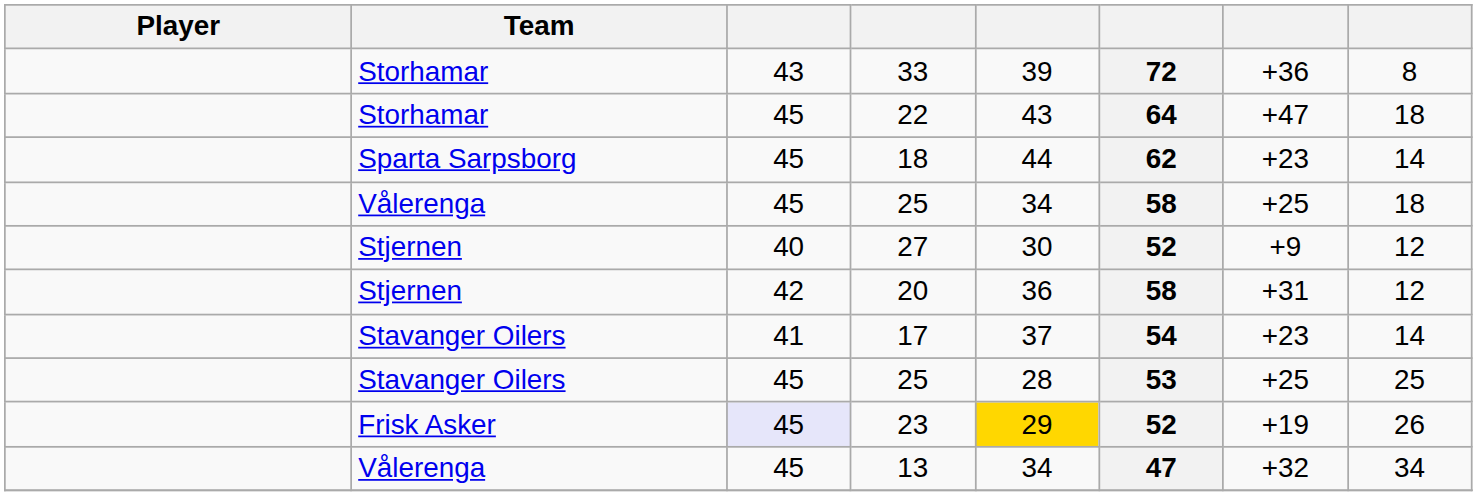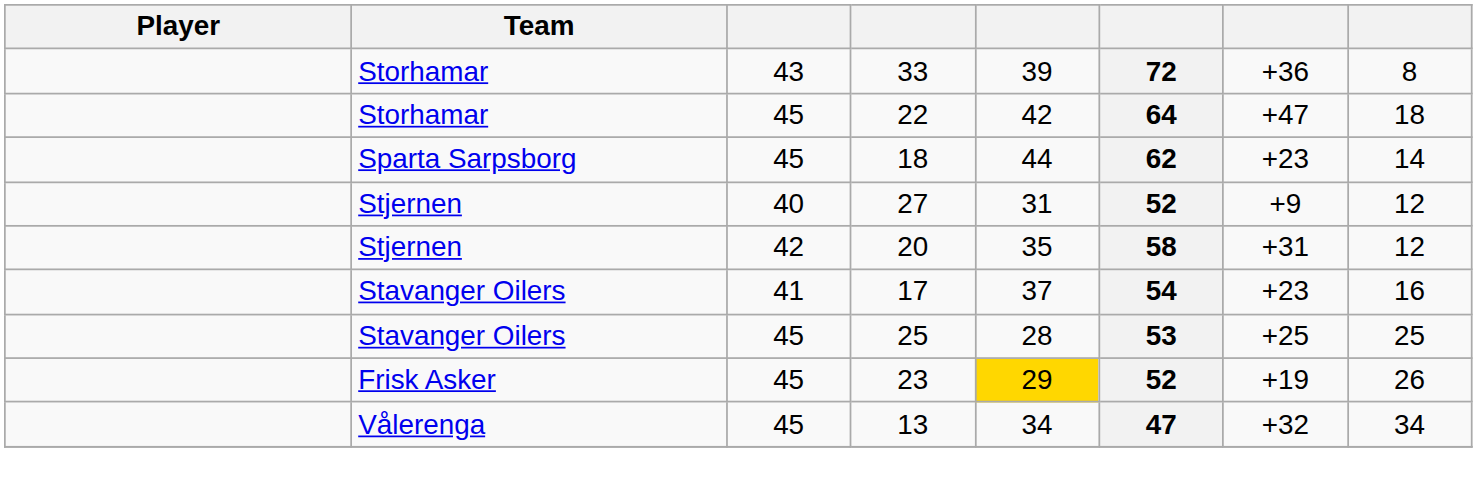 <table class="wikitable sortable" style="text-align: center">
 <tr>
 <th style="width: 12em;">Player</th>
 <th style="width: 13em;">Team</th>
 <th style="width: 4em;"></th>
 <th style="width: 4em;"></th>
 <th style="width: 4em;"></th>
 <th style="width: 4em;"></th>
 <th data-sort-type="number" style="width: 4em;"></th>
 <th style="width: 4em;"></th>
 </tr>
 <tr>
 <td style="text-align:left;"></td>
 <td style="text-align:left;"><a href='#'>Storhamar</a></td>
 <td>43</td>
 <td>33</td>
 <td>39</td>
 <th>72</th>
 <td>+36</td>
 <td>8</td>
 </tr>
 <tr>
 <td style="text-align:left;"></td>
 <td style="text-align:left;"><a href='#'>Storhamar</a></td>
 <td>45</td>
 <td>22</td>
-<td>43</td>
+<td>42</td>
 <th>64</th>
 <td>+47</td>
 <td>18</td>
 </tr>
 <tr>
 <td style="text-align:left;"></td>
 <td style="text-align:left;"><a href='#'>Sparta Sarpsborg</a></td>
 <td>45</td>
 <td>18</td>
 <td>44</td>
 <th>62</th>
 <td>+23</td>
 <td>14</td>
 </tr>
 <tr>
 <td style="text-align:left;"></td>
-<td style="text-align:left;"><a href='#'>Vålerenga</a></td>
-<td>45</td>
-<td>25</td>
-<td>34</td>
-<th>58</th>
-<td>+25</td>
-<td>18</td>
-</tr>
-<tr>
-<td style="text-align:left;"></td>
 <td style="text-align:left;"><a href='#'>Stjernen</a></td>
 <td>40</td>
 <td>27</td>
-<td>30</td>
+<td>31</td>
 <th>52</th>
 <td>+9</td>
 <td>12</td>
 </tr>
 <tr>
 <td style="text-align:left;"></td>
 <td style="text-align:left;"><a href='#'>Stjernen</a></td>
 <td>42</td>
 <td>20</td>
-<td>36</td>
+<td>35</td>
 <th>58</th>
 <td>+31</td>
 <td>12</td>
 </tr>
 <tr>
 <td style="text-align:left;"></td>
 <td style="text-align:left;"><a href='#'>Stavanger Oilers</a></td>
 <td>41</td>
 <td>17</td>
 <td>37</td>
 <th>54</th>
 <td>+23</td>
-<td>14</td>
+<td>16</td>
 </tr>
 <tr>
 <td style="text-align:left;"></td>
 <td style="text-align:left;"><a href='#'>Stavanger Oilers</a></td>
 <td>45</td>
 <td>25</td>
 <td>28</td>
 <th>53</th>
 <td>+25</td>
 <td>25</td>
 </tr>
 <tr>
 <td style="text-align:left;"></td>
 <td style="text-align:left;"><a href='#'>Frisk Asker</a></td>
-<td style="background: lavender;">45</td>
+<td>45</td>
 <td>23</td>
 <td style="background: gold;">29</td>
 <th>52</th>
 <td>+19</td>
 <td>26</td>
 </tr>
 <tr>
 <td style="text-align:left;"></td>
 <td style="text-align:left;"><a href='#'>Vålerenga</a></td>
 <td>45</td>
 <td>13</td>
 <td>34</td>
 <th>47</th>
 <td>+32</td>
 <td>34</td>
 </tr>
 <tr>
 </tr>
 </table>
